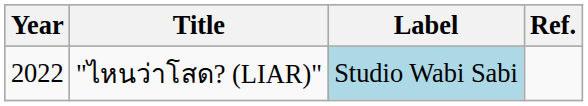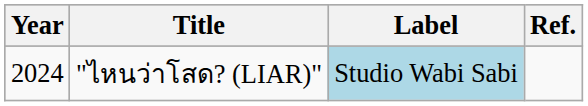 <table class="wikitable sortable">
 <tr>
 <th scope="col">Year</th>
 <th scope="col">Title</th>
 <th scope="col">Label</th>
 <th scope="col" class="unsortable">Ref.</th>
 </tr>
 <tr>
-<td>2022</td>
+<td>2024</td>
 <td>"ไหนว่าโสด? (LIAR)"</td>
 <td style="background: lightblue;">Studio Wabi Sabi</td>
 <td style="text-align: center;"></td>
 </tr>
 </table>
